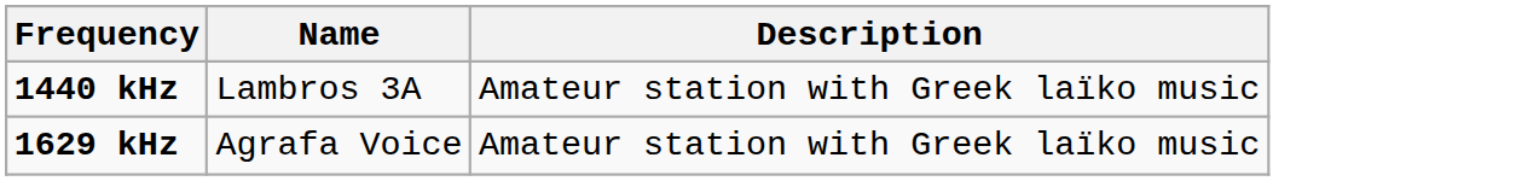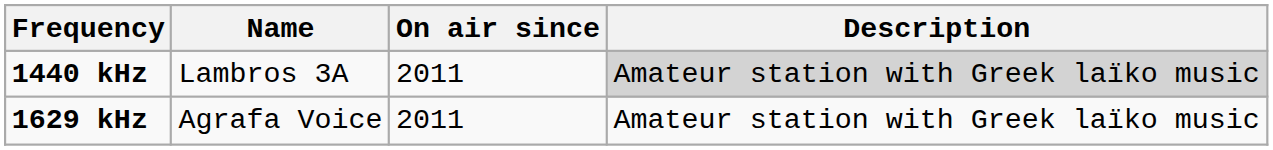 <table class="wikitable">
 <tr>
 <th>Frequency</th>
 <th>Name</th>
+<th>On air since</th>
 <th>Description</th>
 </tr>
 <tr>
 <td><strong>1440 kHz</strong></td>
 <td>Lambros 3A</td>
-<td>Amateur station with Greek laïko music</td>
+<td>2011</td>
+<td style="background: lightgrey;">Amateur station with Greek laïko music</td>
 </tr>
 <tr>
 <td><strong>1629 kHz</strong></td>
 <td>Agrafa Voice</td>
+<td>2011</td>
 <td>Amateur station with Greek laïko music</td>
 </tr>
 </table>
